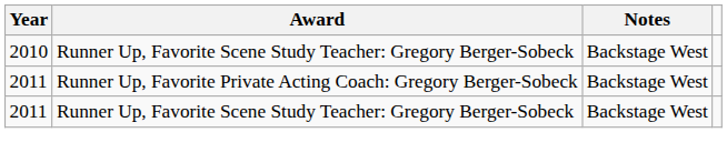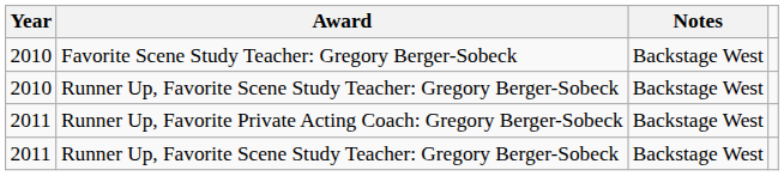 <table class="wikitable">
 <tr>
 <th>Year</th>
 <th>Award</th>
 <th>Notes</th>
+</tr>
+<tr>
+<td>2010</td>
+<td>Favorite Scene Study Teacher:  Gregory Berger-Sobeck</td>
+<td>Backstage West</td>
+<td></td>
 </tr>
 <tr>
 <td>2010</td>
 <td>Runner Up, Favorite Scene Study Teacher: Gregory Berger-Sobeck</td>
 <td>Backstage West</td>
 <td></td>
 </tr>
 <tr>
 <td>2011</td>
 <td>Runner Up, Favorite Private Acting Coach: Gregory Berger-Sobeck</td>
 <td>Backstage West</td>
 <td></td>
 </tr>
 <tr>
 <td>2011</td>
 <td>Runner Up, Favorite Scene Study Teacher: Gregory Berger-Sobeck</td>
 <td>Backstage West</td>
 <td></td>
 </tr>
 </table>
